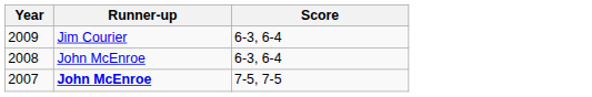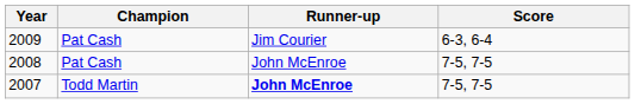 <table class="wikitable">
 <tr>
 <th width=50>Year</th>
+<th width=200>Champion</th>
 <th width=200>Runner-up</th>
 <th width=200>Score</th>
 </tr>
 <tr>
 <td>2009</td>
+<td><a href='#'>Pat Cash</a></td>
 <td><a href='#'>Jim Courier</a></td>
 <td>6-3, 6-4</td>
 </tr>
 <tr>
 <td>2008</td>
+<td><a href='#'>Pat Cash</a></td>
 <td><a href='#'>John McEnroe</a></td>
-<td>6-3, 6-4</td>
+<td>7-5, 7-5</td>
 </tr>
 <tr>
 <td>2007</td>
+<td><a href='#'>Todd Martin</a></td>
 <td><strong><a href='#'>John McEnroe</a></strong></td>
 <td>7-5, 7-5</td>
 </tr>
 </table>
